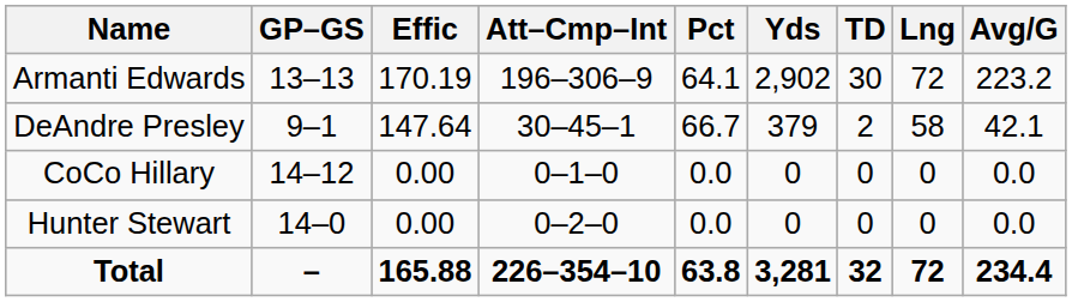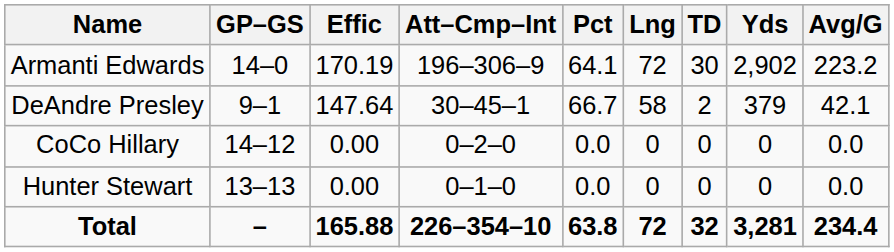 <table class="wikitable" style="white-space:nowrap;text-align:center;">
 <tr>
 <th>Name</th>
 <th>GP–GS</th>
 <th>Effic</th>
 <th>Att–Cmp–Int</th>
 <th>Pct</th>
+<th>Lng</th>
+<th>TD</th>
 <th>Yds</th>
-<th>TD</th>
-<th>Lng</th>
 <th>Avg/G</th>
 </tr>
 <tr>
 <td>Armanti Edwards</td>
-<td>13–13</td>
+<td>14–0</td>
 <td>170.19</td>
 <td>196–306–9</td>
 <td>64.1</td>
+<td>72</td>
+<td>30</td>
 <td>2,902</td>
-<td>30</td>
-<td>72</td>
 <td>223.2</td>
 </tr>
 <tr>
 <td>DeAndre Presley</td>
 <td>9–1</td>
 <td>147.64</td>
 <td>30–45–1</td>
 <td>66.7</td>
+<td>58</td>
+<td>2</td>
 <td>379</td>
-<td>2</td>
-<td>58</td>
 <td>42.1</td>
 </tr>
 <tr>
 <td>CoCo Hillary</td>
 <td>14–12</td>
 <td>0.00</td>
-<td>0–1–0</td>
+<td>0–2–0</td>
 <td>0.0</td>
 <td>0</td>
 <td>0</td>
 <td>0</td>
 <td>0.0</td>
 </tr>
 <tr>
 <td>Hunter Stewart</td>
-<td>14–0</td>
+<td>13–13</td>
 <td>0.00</td>
-<td>0–2–0</td>
+<td>0–1–0</td>
 <td>0.0</td>
 <td>0</td>
 <td>0</td>
 <td>0</td>
 <td>0.0</td>
 </tr>
 <tr>
 <td><strong>Total</strong></td>
 <td><strong>–</strong></td>
 <td><strong>165.88</strong></td>
 <td><strong>226–354–10</strong></td>
 <td><strong>63.8</strong></td>
+<td><strong>72</strong></td>
+<td><strong>32</strong></td>
 <td><strong>3,281</strong></td>
-<td><strong>32</strong></td>
-<td><strong>72</strong></td>
 <td><strong>234.4</strong></td>
 </tr>
 </table>
